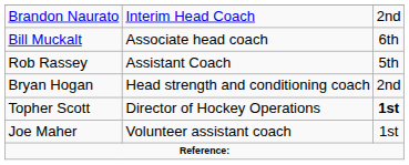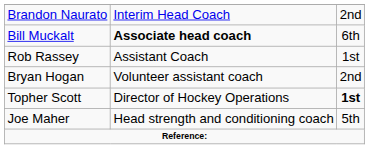 <table class="wikitable">
 <tr>
 </tr>
 <tr>
 <td><a href='#'>Brandon Naurato</a></td>
 <td><a href='#'>Interim Head Coach</a></td>
 <td align=center>2nd</td>
 </tr>
 <tr>
 <td><a href='#'>Bill Muckalt</a></td>
-<td>Associate head coach</td>
+<td><strong>Associate head coach</strong></td>
 <td align=center>6th</td>
 </tr>
 <tr>
 <td>Rob Rassey</td>
 <td>Assistant Coach</td>
-<td align=center>5th</td>
+<td align=center>1st</td>
 </tr>
 <tr>
 <td>Bryan Hogan</td>
-<td>Head strength and conditioning coach</td>
+<td>Volunteer assistant coach</td>
 <td align=center>2nd</td>
 </tr>
 <tr>
 <td>Topher Scott</td>
 <td>Director of Hockey Operations</td>
 <td align=center><strong>1st</strong></td>
 </tr>
 <tr>
 <td>Joe Maher</td>
-<td>Volunteer assistant coach</td>
-<td align=center>1st</td>
+<td>Head strength and conditioning coach</td>
+<td align=center>5th</td>
 </tr>
 <tr>
 <td colspan="4"  style="font-size:8pt; text-align:center;"><strong>Reference:</strong></td>
 </tr>
 </table>
